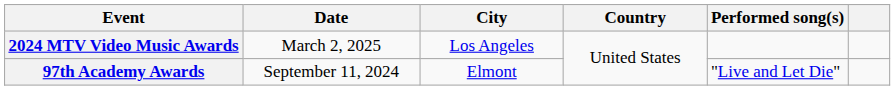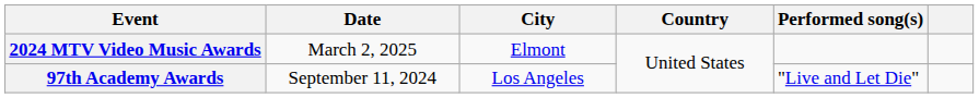 <table class="wikitable plainrowheaders" style="text-align:center;">
 <tr>
 <th scope="col">Event</th>
 <th scope="col" style="width:10em">Date</th>
 <th scope="col" style="width:8em;">City</th>
 <th scope="col" style="width:8em;">Country</th>
 <th scope="col">Performed song(s)</th>
 <th scope="col" style="width:2em"></th>
 </tr>
 <tr>
 <th scope="row"><a href='#'>2024 MTV Video Music Awards</a></th>
 <td>March 2, 2025</td>
-<td><a href='#'>Los Angeles</a></td>
+<td><a href='#'>Elmont</a></td>
 <td rowspan="2">United States</td>
 <td></td>
 <td style="text-align:center;"></td>
 </tr>
 <tr>
 <th scope="row"><a href='#'>97th Academy Awards</a></th>
 <td>September 11, 2024</td>
-<td><a href='#'>Elmont</a></td>
+<td><a href='#'>Los Angeles</a></td>
 <td style="text-align:left;">"<a href='#'>Live and Let Die</a>"</td>
 <td style="text-align:center;"></td>
 </tr>
 </table>
